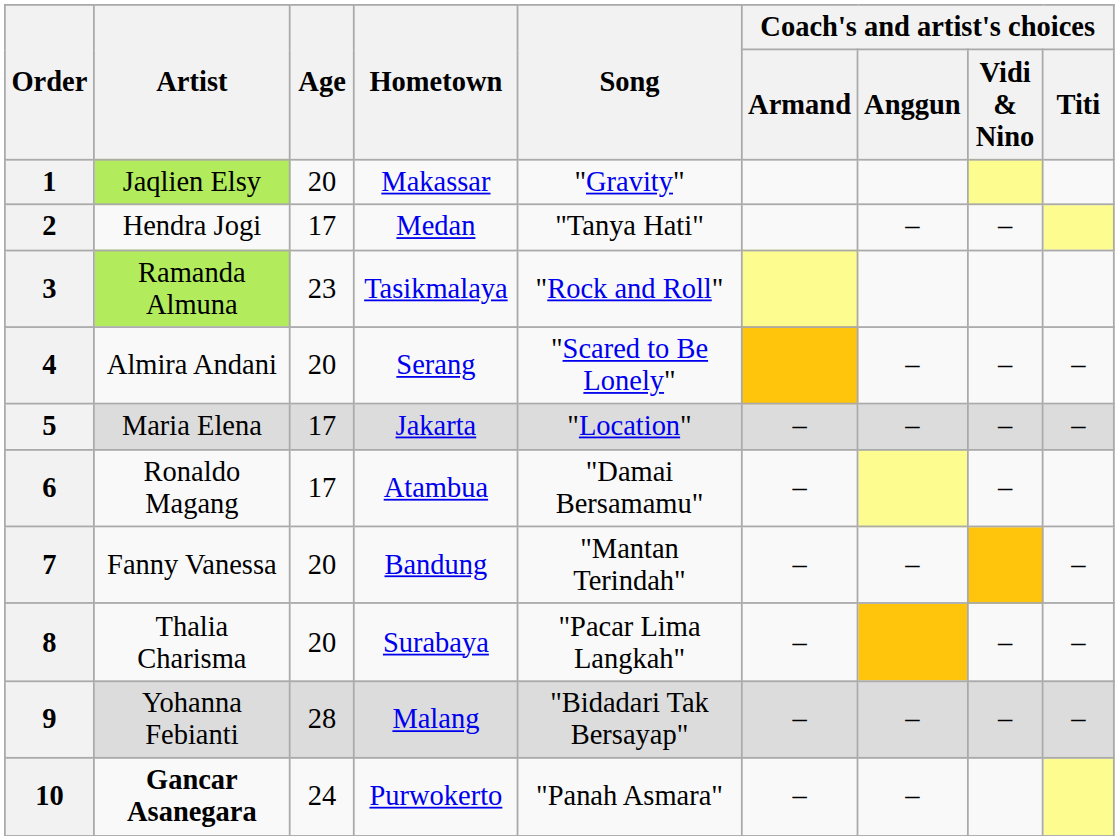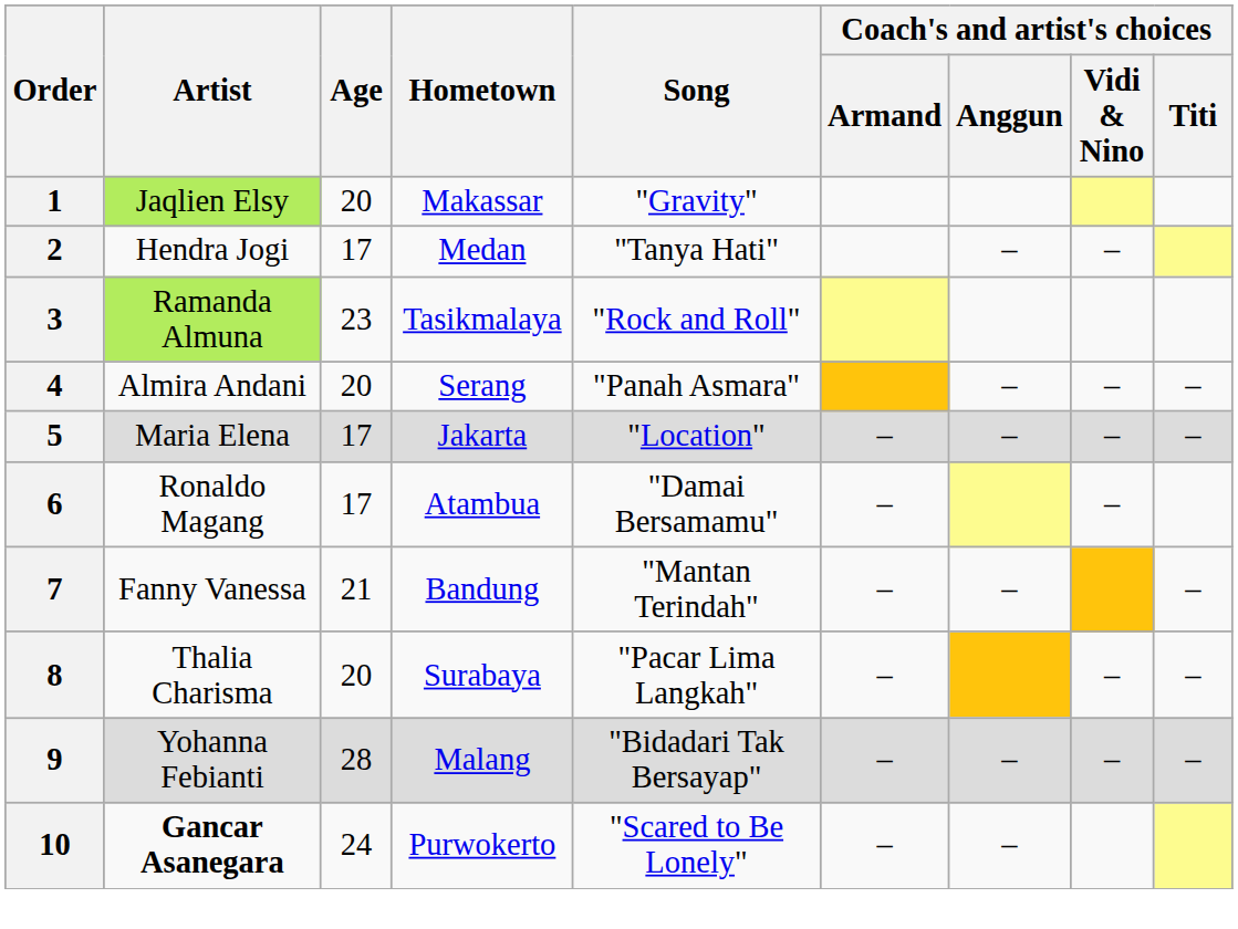 <table class="wikitable" style="text-align:center; width:100%;">
 <tr>
 <th scope="col" rowspan="2" width="06%">Order</th>
 <th scope="col" rowspan="2" width="20%">Artist</th>
 <th scope="col" rowspan="2" width="06%">Age</th>
 <th scope="col" rowspan="2" width="15%">Hometown</th>
 <th scope="col" rowspan="2" width="23%">Song</th>
 <th scope="col" colspan="4" width="28%">Coach's and artist's choices</th>
 </tr>
 <tr>
 <th width="07%">Armand</th>
 <th width="07%">Anggun</th>
 <th width="07%">Vidi & Nino</th>
 <th width="07%">Titi</th>
 </tr>
 <tr>
 <th>1</th>
 <td style="background:#B2EC5D">Jaqlien Elsy</td>
 <td>20</td>
 <td><a href='#'>Makassar</a></td>
 <td>"<a href='#'>Gravity</a>"</td>
 <td><strong></strong></td>
 <td><strong></strong></td>
 <td style="background:#fdfc8f;"><strong></strong></td>
 <td><strong></strong></td>
 </tr>
 <tr>
 <th>2</th>
 <td>Hendra Jogi</td>
 <td>17</td>
 <td><a href='#'>Medan</a></td>
 <td>"Tanya Hati"</td>
 <td><strong></strong></td>
 <td>–</td>
 <td>–</td>
 <td style="background:#fdfc8f;"><strong></strong></td>
 </tr>
 <tr>
 <th>3</th>
 <td style="background:#B2EC5D">Ramanda Almuna</td>
 <td>23</td>
 <td><a href='#'>Tasikmalaya</a></td>
 <td>"<a href='#'>Rock and Roll</a>"</td>
 <td style="background:#fdfc8f;"><strong></strong></td>
 <td><strong></strong></td>
 <td><strong></strong></td>
 <td><strong></strong></td>
 </tr>
 <tr>
 <th>4</th>
 <td>Almira Andani</td>
 <td>20</td>
 <td><a href='#'>Serang</a></td>
-<td>"<a href='#'>Scared to Be Lonely</a>"</td>
+<td>"Panah Asmara"</td>
 <td style="background:#FFC40C;"><strong></strong></td>
 <td>–</td>
 <td>–</td>
 <td>–</td>
 </tr>
 <tr>
 <th>5</th>
 <td style="background:#DCDCDC;">Maria Elena</td>
 <td style="background:#DCDCDC;">17</td>
 <td style="background:#DCDCDC;"><a href='#'>Jakarta</a></td>
 <td style="background:#DCDCDC;">"<a href='#'>Location</a>"</td>
 <td style="background:#DCDCDC;">–</td>
 <td style="background:#DCDCDC;">–</td>
 <td style="background:#DCDCDC;">–</td>
 <td style="background:#DCDCDC;">–</td>
 </tr>
 <tr>
 <th>6</th>
 <td>Ronaldo Magang</td>
 <td>17</td>
 <td><a href='#'>Atambua</a></td>
 <td>"Damai Bersamamu"</td>
 <td>–</td>
 <td style="background:#fdfc8f;"><strong></strong></td>
 <td>–</td>
 <td><strong></strong></td>
 </tr>
 <tr>
 <th>7</th>
 <td>Fanny Vanessa</td>
-<td>20</td>
+<td>21</td>
 <td><a href='#'>Bandung</a></td>
 <td>"Mantan Terindah"</td>
 <td>–</td>
 <td>–</td>
 <td style="background:#FFC40C;"><strong></strong></td>
 <td>–</td>
 </tr>
 <tr>
 <th>8</th>
 <td>Thalia Charisma</td>
 <td>20</td>
 <td><a href='#'>Surabaya</a></td>
 <td>"Pacar Lima Langkah"</td>
 <td>–</td>
 <td style="background:#FFC40C;"><strong></strong></td>
 <td>–</td>
 <td>–</td>
 </tr>
 <tr>
 <th>9</th>
 <td style="background:#DCDCDC;">Yohanna Febianti</td>
 <td style="background:#DCDCDC;">28</td>
 <td style="background:#DCDCDC;"><a href='#'>Malang</a></td>
 <td style="background:#DCDCDC;">"Bidadari Tak Bersayap"</td>
 <td style="background:#DCDCDC;">–</td>
 <td style="background:#DCDCDC;">–</td>
 <td style="background:#DCDCDC;">–</td>
 <td style="background:#DCDCDC;">–</td>
 </tr>
 <tr>
 <th>10</th>
 <td><strong>Gancar Asanegara</strong></td>
 <td>24</td>
 <td><a href='#'>Purwokerto</a></td>
-<td>"Panah Asmara"</td>
+<td>"<a href='#'>Scared to Be Lonely</a>"</td>
 <td>–</td>
 <td>–</td>
 <td><strong></strong></td>
 <td style="background:#fdfc8f;"><strong></strong></td>
 </tr>
 <tr>
 </tr>
 </table>
